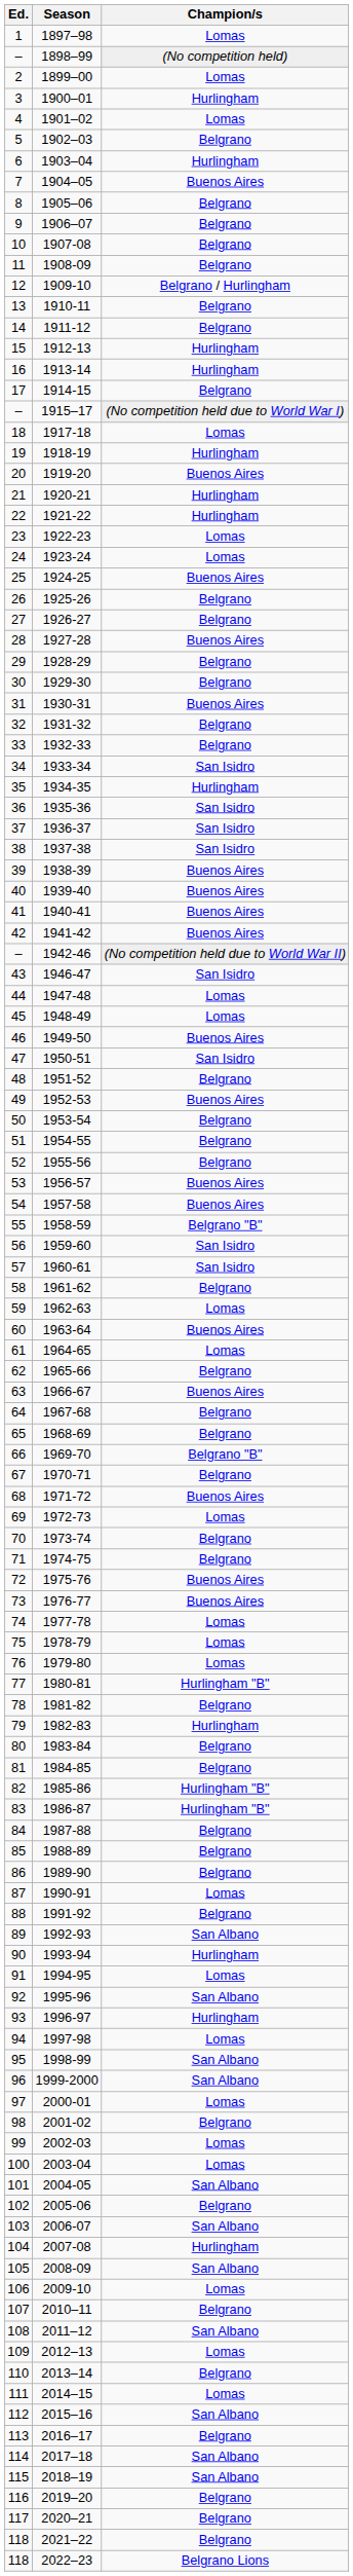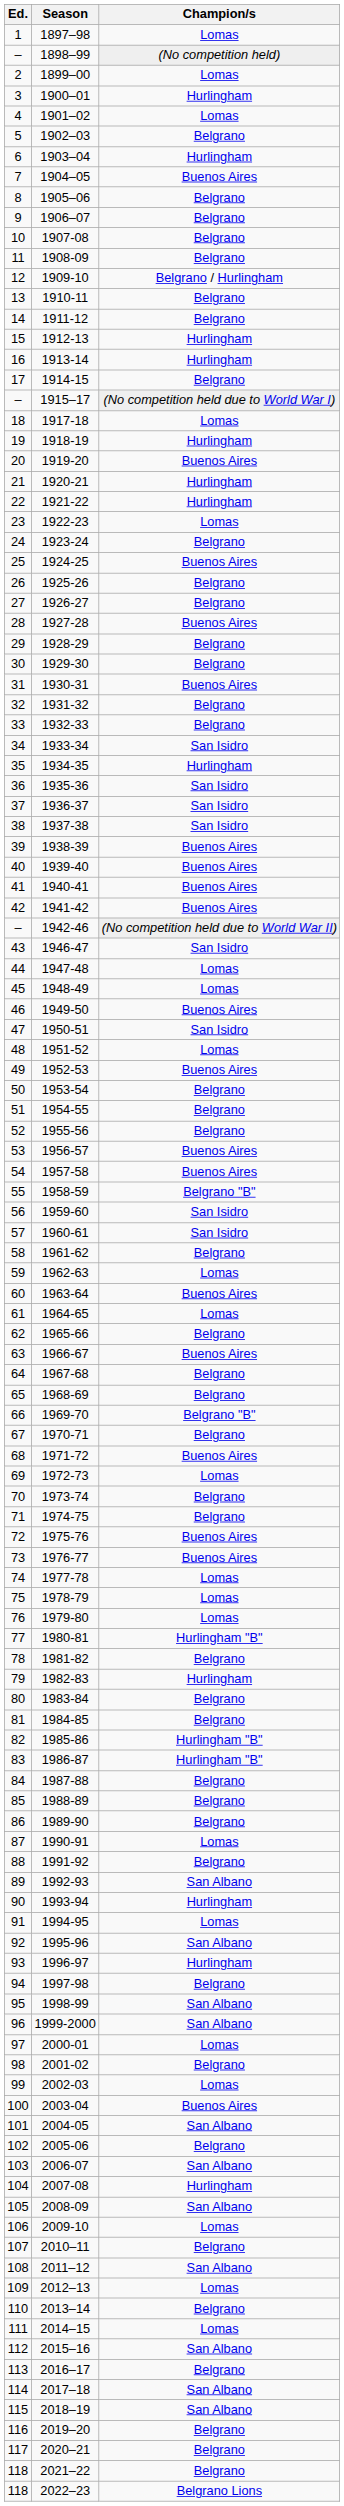 <table class="wikitable sortable" style="text-align:center">
 <tr>
 <th>Ed.</th>
 <th width= px>Season</th>
 <th width=>Champion/s</th>
 </tr>
 <tr>
 <td>1</td>
 <td>1897–98</td>
 <td><a href='#'>Lomas</a> </td>
 </tr>
 <tr>
 <td>–</td>
 <td>1898–99</td>
 <td style= background:#efefef><em>(No competition held)</em></td>
 </tr>
 <tr>
 <td>2</td>
 <td>1899–00</td>
 <td><a href='#'>Lomas</a> </td>
 </tr>
 <tr>
 <td>3</td>
 <td>1900–01</td>
 <td><a href='#'>Hurlingham</a> </td>
 </tr>
 <tr>
 <td>4</td>
 <td>1901–02</td>
 <td><a href='#'>Lomas</a> </td>
 </tr>
 <tr>
 <td>5</td>
 <td>1902–03</td>
 <td><a href='#'>Belgrano</a> </td>
 </tr>
 <tr>
 <td>6</td>
 <td>1903–04</td>
 <td><a href='#'>Hurlingham</a> </td>
 </tr>
 <tr>
 <td>7</td>
 <td>1904–05</td>
 <td><a href='#'>Buenos Aires</a> </td>
 </tr>
 <tr>
 <td>8</td>
 <td>1905–06</td>
 <td><a href='#'>Belgrano</a> </td>
 </tr>
 <tr>
 <td>9</td>
 <td>1906–07</td>
 <td><a href='#'>Belgrano</a> </td>
 </tr>
 <tr>
 <td>10</td>
 <td>1907-08</td>
 <td><a href='#'>Belgrano</a> </td>
 </tr>
 <tr>
 <td>11</td>
 <td>1908-09</td>
 <td><a href='#'>Belgrano</a> </td>
 </tr>
 <tr>
 <td>12</td>
 <td>1909-10</td>
 <td><a href='#'>Belgrano</a>  / <a href='#'>Hurlingham</a> </td>
 </tr>
 <tr>
 <td>13</td>
 <td>1910-11</td>
 <td><a href='#'>Belgrano</a> </td>
 </tr>
 <tr>
 <td>14</td>
 <td>1911-12</td>
 <td><a href='#'>Belgrano</a> </td>
 </tr>
 <tr>
 <td>15</td>
 <td>1912-13</td>
 <td><a href='#'>Hurlingham</a> </td>
 </tr>
 <tr>
 <td>16</td>
 <td>1913-14</td>
 <td><a href='#'>Hurlingham</a> </td>
 </tr>
 <tr>
 <td>17</td>
 <td>1914-15</td>
 <td><a href='#'>Belgrano</a> </td>
 </tr>
 <tr>
 <td>–</td>
 <td>1915–17</td>
 <td style= background:#efefef><em>(No competition held due to <a href='#'>World War I</a>)</em></td>
 </tr>
 <tr>
 <td>18</td>
 <td>1917-18</td>
 <td><a href='#'>Lomas</a> </td>
 </tr>
 <tr>
 <td>19</td>
 <td>1918-19</td>
 <td><a href='#'>Hurlingham</a> </td>
 </tr>
 <tr>
 <td>20</td>
 <td>1919-20</td>
 <td><a href='#'>Buenos Aires</a> </td>
 </tr>
 <tr>
 <td>21</td>
 <td>1920-21</td>
 <td><a href='#'>Hurlingham</a> </td>
 </tr>
 <tr>
 <td>22</td>
 <td>1921-22</td>
 <td><a href='#'>Hurlingham</a> </td>
 </tr>
 <tr>
 <td>23</td>
 <td>1922-23</td>
 <td><a href='#'>Lomas</a> </td>
 </tr>
 <tr>
 <td>24</td>
 <td>1923-24</td>
-<td><a href='#'>Lomas</a> </td>
+<td><a href='#'>Belgrano</a> </td>
 </tr>
 <tr>
 <td>25</td>
 <td>1924-25</td>
 <td><a href='#'>Buenos Aires</a> </td>
 </tr>
 <tr>
 <td>26</td>
 <td>1925-26</td>
 <td><a href='#'>Belgrano</a> </td>
 </tr>
 <tr>
 <td>27</td>
 <td>1926-27</td>
 <td><a href='#'>Belgrano</a> </td>
 </tr>
 <tr>
 <td>28</td>
 <td>1927-28</td>
 <td><a href='#'>Buenos Aires</a> </td>
 </tr>
 <tr>
 <td>29</td>
 <td>1928-29</td>
 <td><a href='#'>Belgrano</a> </td>
 </tr>
 <tr>
 <td>30</td>
 <td>1929-30</td>
 <td><a href='#'>Belgrano</a> </td>
 </tr>
 <tr>
 <td>31</td>
 <td>1930-31</td>
 <td><a href='#'>Buenos Aires</a> </td>
 </tr>
 <tr>
 <td>32</td>
 <td>1931-32</td>
 <td><a href='#'>Belgrano</a> </td>
 </tr>
 <tr>
 <td>33</td>
 <td>1932-33</td>
 <td><a href='#'>Belgrano</a> </td>
 </tr>
 <tr>
 <td>34</td>
 <td>1933-34</td>
 <td><a href='#'>San Isidro</a> </td>
 </tr>
 <tr>
 <td>35</td>
 <td>1934-35</td>
 <td><a href='#'>Hurlingham</a> </td>
 </tr>
 <tr>
 <td>36</td>
 <td>1935-36</td>
 <td><a href='#'>San Isidro</a> </td>
 </tr>
 <tr>
 <td>37</td>
 <td>1936-37</td>
 <td><a href='#'>San Isidro</a> </td>
 </tr>
 <tr>
 <td>38</td>
 <td>1937-38</td>
 <td><a href='#'>San Isidro</a> </td>
 </tr>
 <tr>
 <td>39</td>
 <td>1938-39</td>
 <td><a href='#'>Buenos Aires</a> </td>
 </tr>
 <tr>
 <td>40</td>
 <td>1939-40</td>
 <td><a href='#'>Buenos Aires</a> </td>
 </tr>
 <tr>
 <td>41</td>
 <td>1940-41</td>
 <td><a href='#'>Buenos Aires</a> </td>
 </tr>
 <tr>
 <td>42</td>
 <td>1941-42</td>
 <td><a href='#'>Buenos Aires</a> </td>
 </tr>
 <tr>
 <td>–</td>
 <td>1942-46</td>
 <td style= background:#efefef><em>(No competition held due to <a href='#'>World War II</a>)</em></td>
 </tr>
 <tr>
 <td>43</td>
 <td>1946-47</td>
 <td><a href='#'>San Isidro</a> </td>
 </tr>
 <tr>
 <td>44</td>
 <td>1947-48</td>
 <td><a href='#'>Lomas</a> </td>
 </tr>
 <tr>
 <td>45</td>
 <td>1948-49</td>
 <td><a href='#'>Lomas</a> </td>
 </tr>
 <tr>
 <td>46</td>
 <td>1949-50</td>
 <td><a href='#'>Buenos Aires</a> </td>
 </tr>
 <tr>
 <td>47</td>
 <td>1950-51</td>
 <td><a href='#'>San Isidro</a> </td>
 </tr>
 <tr>
 <td>48</td>
 <td>1951-52</td>
-<td><a href='#'>Belgrano</a> </td>
+<td><a href='#'>Lomas</a> </td>
 </tr>
 <tr>
 <td>49</td>
 <td>1952-53</td>
 <td><a href='#'>Buenos Aires</a> </td>
 </tr>
 <tr>
 <td>50</td>
 <td>1953-54</td>
 <td><a href='#'>Belgrano</a> </td>
 </tr>
 <tr>
 <td>51</td>
 <td>1954-55</td>
 <td><a href='#'>Belgrano</a> </td>
 </tr>
 <tr>
 <td>52</td>
 <td>1955-56</td>
 <td><a href='#'>Belgrano</a> </td>
 </tr>
 <tr>
 <td>53</td>
 <td>1956-57</td>
 <td><a href='#'>Buenos Aires</a> </td>
 </tr>
 <tr>
 <td>54</td>
 <td>1957-58</td>
 <td><a href='#'>Buenos Aires</a> </td>
 </tr>
 <tr>
 <td>55</td>
 <td>1958-59</td>
 <td><a href='#'>Belgrano "B"</a> </td>
 </tr>
 <tr>
 <td>56</td>
 <td>1959-60</td>
 <td><a href='#'>San Isidro</a> </td>
 </tr>
 <tr>
 <td>57</td>
 <td>1960-61</td>
 <td><a href='#'>San Isidro</a> </td>
 </tr>
 <tr>
 <td>58</td>
 <td>1961-62</td>
 <td><a href='#'>Belgrano</a> </td>
 </tr>
 <tr>
 <td>59</td>
 <td>1962-63</td>
 <td><a href='#'>Lomas</a> </td>
 </tr>
 <tr>
 <td>60</td>
 <td>1963-64</td>
 <td><a href='#'>Buenos Aires</a> </td>
 </tr>
 <tr>
 <td>61</td>
 <td>1964-65</td>
 <td><a href='#'>Lomas</a> </td>
 </tr>
 <tr>
 <td>62</td>
 <td>1965-66</td>
 <td><a href='#'>Belgrano</a> </td>
 </tr>
 <tr>
 <td>63</td>
 <td>1966-67</td>
 <td><a href='#'>Buenos Aires</a> </td>
 </tr>
 <tr>
 <td>64</td>
 <td>1967-68</td>
 <td><a href='#'>Belgrano</a> </td>
 </tr>
 <tr>
 <td>65</td>
 <td>1968-69</td>
 <td><a href='#'>Belgrano</a> </td>
 </tr>
 <tr>
 <td>66</td>
 <td>1969-70</td>
 <td><a href='#'>Belgrano "B"</a> </td>
 </tr>
 <tr>
 <td>67</td>
 <td>1970-71</td>
 <td><a href='#'>Belgrano</a> </td>
 </tr>
 <tr>
 <td>68</td>
 <td>1971-72</td>
 <td><a href='#'>Buenos Aires</a> </td>
 </tr>
 <tr>
 <td>69</td>
 <td>1972-73</td>
 <td><a href='#'>Lomas</a> </td>
 </tr>
 <tr>
 <td>70</td>
 <td>1973-74</td>
 <td><a href='#'>Belgrano</a> </td>
 </tr>
 <tr>
 <td>71</td>
 <td>1974-75</td>
 <td><a href='#'>Belgrano</a> </td>
 </tr>
 <tr>
 <td>72</td>
 <td>1975-76</td>
 <td><a href='#'>Buenos Aires</a> </td>
 </tr>
 <tr>
 <td>73</td>
 <td>1976-77</td>
 <td><a href='#'>Buenos Aires</a> </td>
 </tr>
 <tr>
 <td>74</td>
 <td>1977-78</td>
 <td><a href='#'>Lomas</a> </td>
 </tr>
 <tr>
 <td>75</td>
 <td>1978-79</td>
 <td><a href='#'>Lomas</a> </td>
 </tr>
 <tr>
 <td>76</td>
 <td>1979-80</td>
 <td><a href='#'>Lomas</a> </td>
 </tr>
 <tr>
 <td>77</td>
 <td>1980-81</td>
 <td><a href='#'>Hurlingham "B"</a> </td>
 </tr>
 <tr>
 <td>78</td>
 <td>1981-82</td>
 <td><a href='#'>Belgrano</a> </td>
 </tr>
 <tr>
 <td>79</td>
 <td>1982-83</td>
 <td><a href='#'>Hurlingham</a> </td>
 </tr>
 <tr>
 <td>80</td>
 <td>1983-84</td>
 <td><a href='#'>Belgrano</a> </td>
 </tr>
 <tr>
 <td>81</td>
 <td>1984-85</td>
 <td><a href='#'>Belgrano</a> </td>
 </tr>
 <tr>
 <td>82</td>
 <td>1985-86</td>
 <td><a href='#'>Hurlingham "B"</a> </td>
 </tr>
 <tr>
 <td>83</td>
 <td>1986-87</td>
 <td><a href='#'>Hurlingham "B"</a> </td>
 </tr>
 <tr>
 <td>84</td>
 <td>1987-88</td>
 <td><a href='#'>Belgrano</a> </td>
 </tr>
 <tr>
 <td>85</td>
 <td>1988-89</td>
 <td><a href='#'>Belgrano</a> </td>
 </tr>
 <tr>
 <td>86</td>
 <td>1989-90</td>
 <td><a href='#'>Belgrano</a> </td>
 </tr>
 <tr>
 <td>87</td>
 <td>1990-91</td>
 <td><a href='#'>Lomas</a> </td>
 </tr>
 <tr>
 <td>88</td>
 <td>1991-92</td>
 <td><a href='#'>Belgrano</a> </td>
 </tr>
 <tr>
 <td>89</td>
 <td>1992-93</td>
 <td><a href='#'>San Albano</a> </td>
 </tr>
 <tr>
 <td>90</td>
 <td>1993-94</td>
 <td><a href='#'>Hurlingham</a> </td>
 </tr>
 <tr>
 <td>91</td>
 <td>1994-95</td>
 <td><a href='#'>Lomas</a> </td>
 </tr>
 <tr>
 <td>92</td>
 <td>1995-96</td>
 <td><a href='#'>San Albano</a> </td>
 </tr>
 <tr>
 <td>93</td>
 <td>1996-97</td>
 <td><a href='#'>Hurlingham</a> </td>
 </tr>
 <tr>
 <td>94</td>
 <td>1997-98</td>
-<td><a href='#'>Lomas</a> </td>
+<td><a href='#'>Belgrano</a> </td>
 </tr>
 <tr>
 <td>95</td>
 <td>1998-99</td>
 <td><a href='#'>San Albano</a> </td>
 </tr>
 <tr>
 <td>96</td>
 <td>1999-2000</td>
 <td><a href='#'>San Albano</a> </td>
 </tr>
 <tr>
 <td>97</td>
 <td>2000-01</td>
 <td><a href='#'>Lomas</a> </td>
 </tr>
 <tr>
 <td>98</td>
 <td>2001-02</td>
 <td><a href='#'>Belgrano</a> </td>
 </tr>
 <tr>
 <td>99</td>
 <td>2002-03</td>
 <td><a href='#'>Lomas</a> </td>
 </tr>
 <tr>
 <td>100</td>
 <td>2003-04</td>
-<td><a href='#'>Lomas</a> </td>
+<td><a href='#'>Buenos Aires</a> </td>
 </tr>
 <tr>
 <td>101</td>
 <td>2004-05</td>
 <td><a href='#'>San Albano</a> </td>
 </tr>
 <tr>
 <td>102</td>
 <td>2005-06</td>
 <td><a href='#'>Belgrano</a> </td>
 </tr>
 <tr>
 <td>103</td>
 <td>2006-07</td>
 <td><a href='#'>San Albano</a> </td>
 </tr>
 <tr>
 <td>104</td>
 <td>2007-08</td>
 <td><a href='#'>Hurlingham</a> </td>
 </tr>
 <tr>
 <td>105</td>
 <td>2008-09</td>
 <td><a href='#'>San Albano</a> </td>
 </tr>
 <tr>
 <td>106</td>
 <td>2009-10</td>
 <td><a href='#'>Lomas</a> </td>
 </tr>
 <tr>
 <td>107</td>
 <td>2010–11</td>
 <td><a href='#'>Belgrano</a> </td>
 </tr>
 <tr>
 <td>108</td>
 <td>2011–12</td>
 <td><a href='#'>San Albano</a> </td>
 </tr>
 <tr>
 <td>109</td>
 <td>2012–13</td>
 <td><a href='#'>Lomas</a> </td>
 </tr>
 <tr>
 <td>110</td>
 <td>2013–14</td>
 <td><a href='#'>Belgrano</a> </td>
 </tr>
 <tr>
 <td>111</td>
 <td>2014–15</td>
 <td><a href='#'>Lomas</a> </td>
 </tr>
 <tr>
 <td>112</td>
 <td>2015–16</td>
 <td><a href='#'>San Albano</a> </td>
 </tr>
 <tr>
 <td>113</td>
 <td>2016–17</td>
 <td><a href='#'>Belgrano</a> </td>
 </tr>
 <tr>
 <td>114</td>
 <td>2017–18</td>
 <td><a href='#'>San Albano</a> </td>
 </tr>
 <tr>
 <td>115</td>
 <td>2018–19</td>
 <td><a href='#'>San Albano</a> </td>
 </tr>
 <tr>
 <td>116</td>
 <td>2019–20</td>
 <td><a href='#'>Belgrano</a> </td>
 </tr>
 <tr>
 <td>117</td>
 <td>2020–21</td>
 <td><a href='#'>Belgrano</a> </td>
 </tr>
 <tr>
 <td>118</td>
 <td>2021–22</td>
 <td><a href='#'>Belgrano</a> </td>
 </tr>
 <tr>
 <td>118</td>
 <td>2022–23</td>
 <td><a href='#'>Belgrano Lions</a> </td>
 </tr>
 </table>
